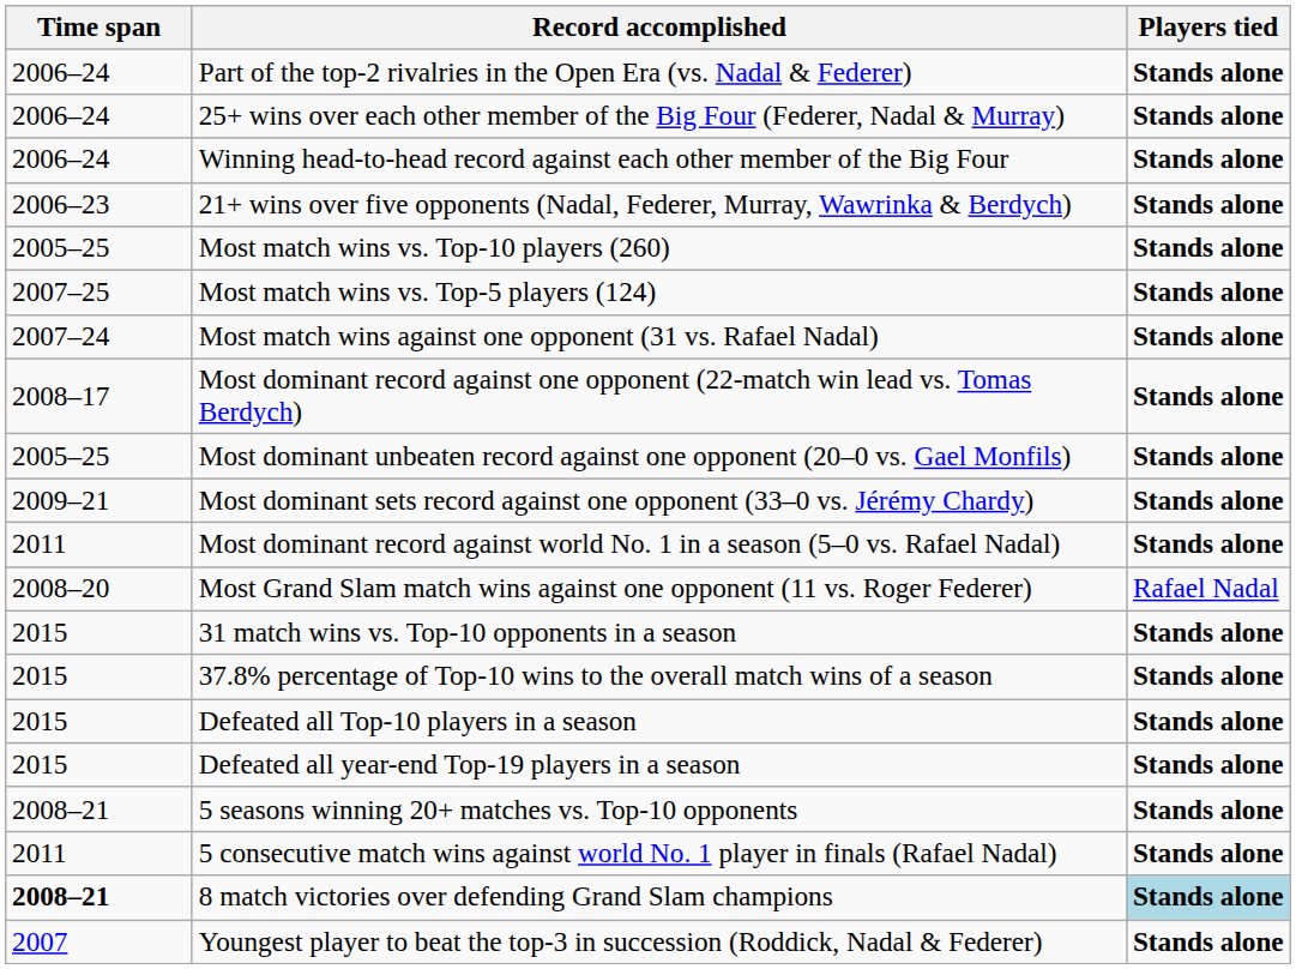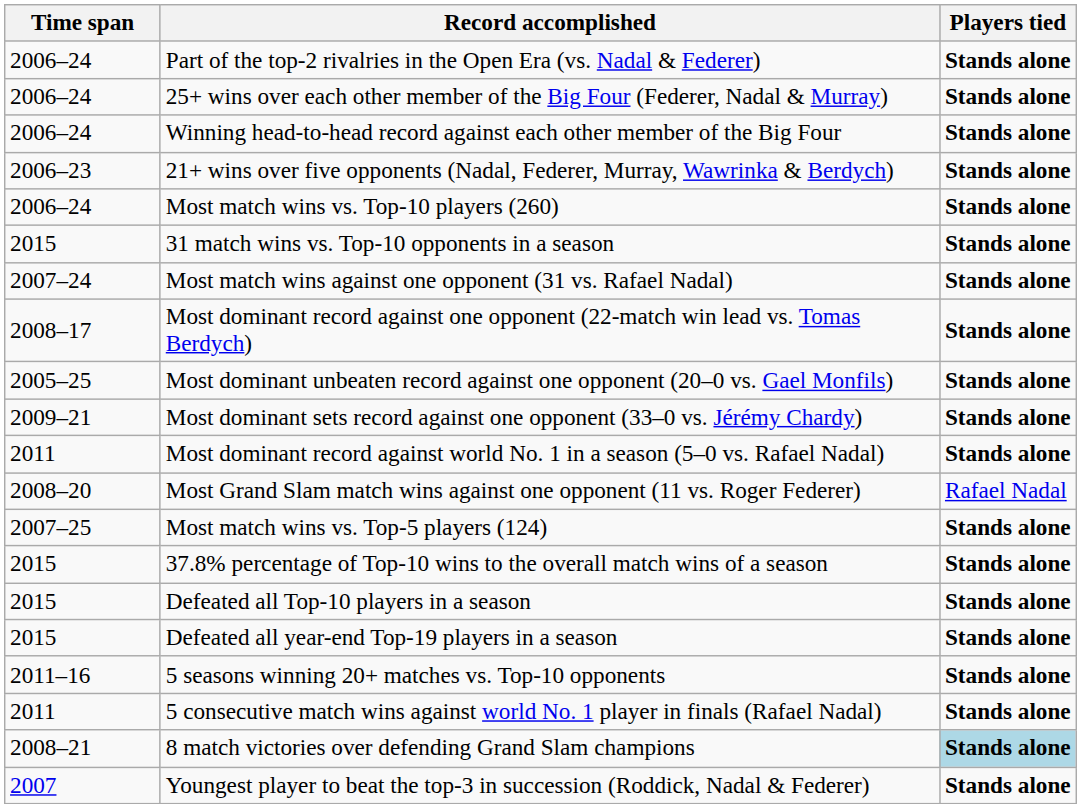 <table class="wikitable">
 <tr>
 <th width="100">Time span</th>
 <th width="530">Record accomplished</th>
 <th>Players tied</th>
 </tr>
 <tr>
 <td>2006–24</td>
 <td>Part of the top-2 rivalries in the Open Era (vs. <a href='#'>Nadal</a> & <a href='#'>Federer</a>)</td>
 <td><strong>Stands alone</strong></td>
 </tr>
 <tr>
 <td>2006–24</td>
 <td>25+ wins over each other member of the <a href='#'>Big Four</a> (Federer, Nadal & <a href='#'>Murray</a>)</td>
 <td><strong>Stands alone</strong></td>
 </tr>
 <tr>
 <td>2006–24</td>
 <td>Winning head-to-head record against each other member of the Big Four</td>
 <td><strong>Stands alone</strong></td>
 </tr>
 <tr>
 <td>2006–23</td>
 <td>21+ wins over five opponents (Nadal, Federer, Murray, <a href='#'>Wawrinka</a> & <a href='#'>Berdych</a>)</td>
 <td><strong>Stands alone</strong></td>
 </tr>
 <tr>
-<td>2005–25</td>
+<td>2006–24</td>
 <td>Most match wins vs. Top-10 players (260)</td>
 <td><strong>Stands alone</strong></td>
 </tr>
 <tr>
-<td>2007–25</td>
-<td>Most match wins vs. Top-5 players (124)</td>
+<td>2015</td>
+<td>31 match wins vs. Top-10 opponents in a season</td>
 <td><strong>Stands alone</strong></td>
 </tr>
 <tr>
 <td>2007–24</td>
 <td>Most match wins against one opponent (31 vs. Rafael Nadal)</td>
 <td><strong>Stands alone</strong></td>
 </tr>
 <tr>
 <td>2008–17</td>
 <td>Most dominant record against one opponent (22-match win lead vs. <a href='#'>Tomas Berdych</a>)</td>
 <td><strong>Stands alone</strong></td>
 </tr>
 <tr>
 <td>2005–25</td>
 <td>Most dominant unbeaten record against one opponent (20–0 vs. <a href='#'>Gael Monfils</a>)</td>
 <td><strong>Stands alone</strong></td>
 </tr>
 <tr>
 <td>2009–21</td>
 <td>Most dominant sets record against one opponent (33–0 vs. <a href='#'>Jérémy Chardy</a>)</td>
 <td><strong>Stands alone</strong></td>
 </tr>
 <tr>
 <td>2011</td>
 <td>Most dominant record against world No. 1 in a season (5–0 vs. Rafael Nadal)</td>
 <td><strong>Stands alone</strong></td>
 </tr>
 <tr>
 <td>2008–20</td>
 <td>Most Grand Slam match wins against one opponent (11 vs. Roger Federer)</td>
 <td><a href='#'>Rafael Nadal</a></td>
 </tr>
 <tr>
-<td>2015</td>
-<td>31 match wins vs. Top-10 opponents in a season</td>
+<td>2007–25</td>
+<td>Most match wins vs. Top-5 players (124)</td>
 <td><strong>Stands alone</strong></td>
 </tr>
 <tr>
 <td>2015</td>
 <td>37.8% percentage of Top-10 wins to the overall match wins of a season</td>
 <td><strong>Stands alone</strong></td>
 </tr>
 <tr>
 <td>2015</td>
 <td>Defeated all Top-10 players in a season</td>
 <td><strong>Stands alone</strong></td>
 </tr>
 <tr>
 <td>2015</td>
 <td>Defeated all year-end Top-19 players in a season</td>
 <td><strong>Stands alone</strong></td>
 </tr>
 <tr>
-<td>2008–21</td>
+<td>2011–16</td>
 <td>5 seasons winning 20+ matches vs. Top-10 opponents</td>
 <td><strong>Stands alone</strong> </td>
 </tr>
 <tr>
 <td>2011</td>
 <td>5 consecutive match wins against <a href='#'>world No. 1</a> player in finals (Rafael Nadal)</td>
 <td><strong>Stands alone</strong></td>
 </tr>
 <tr>
-<td><strong>2008–21</strong></td>
+<td>2008–21</td>
 <td>8 match victories over defending Grand Slam champions</td>
 <td style="background: lightblue;"><strong>Stands alone</strong></td>
 </tr>
 <tr>
 <td><a href='#'>2007</a></td>
 <td>Youngest player to beat the top-3 in succession (Roddick, Nadal & Federer)</td>
 <td><strong>Stands alone</strong></td>
 </tr>
 <tr>
 </tr>
 </table>
